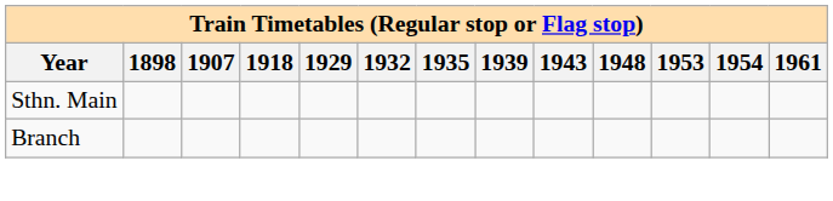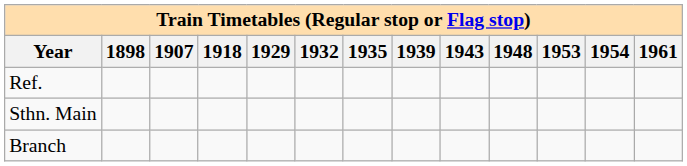 <table class="wikitable">
 <tr>
 <th colspan="13" style="background:#ffdead;">Train Timetables (Regular stop or <a href='#'>Flag stop</a>)</th>
 </tr>
 <tr>
 <th>Year</th>
 <th>1898</th>
 <th>1907</th>
 <th>1918</th>
 <th>1929</th>
 <th>1932</th>
 <th>1935</th>
 <th>1939</th>
 <th>1943</th>
 <th>1948</th>
 <th>1953</th>
 <th>1954</th>
 <th>1961</th>
+</tr>
+<tr>
+<td>Ref.</td>
+<td></td>
+<td></td>
+<td></td>
+<td></td>
+<td></td>
+<td></td>
+<td></td>
+<td></td>
+<td></td>
+<td></td>
+<td></td>
+<td></td>
 </tr>
 <tr>
 <td>Sthn. Main</td>
 <td></td>
 <td></td>
 <td></td>
 <td></td>
 <td></td>
 <td></td>
 <td></td>
 <td></td>
 <td></td>
 <td></td>
 <td></td>
 <td></td>
 </tr>
 <tr>
 <td>Branch</td>
 <td></td>
 <td></td>
 <td></td>
 <td></td>
 <td></td>
 <td></td>
 <td></td>
 <td></td>
 <td></td>
 <td></td>
 <td></td>
 <td></td>
 </tr>
 </table>
